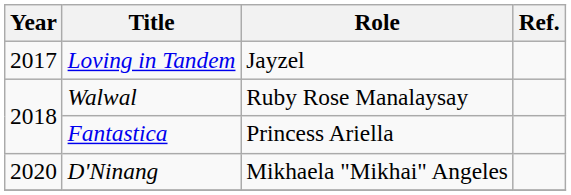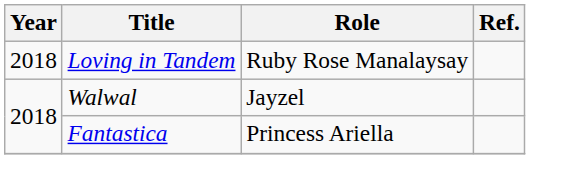 <table class="wikitable sortable">
 <tr>
 <th>Year</th>
 <th>Title</th>
 <th>Role</th>
 <th>Ref.</th>
 </tr>
 <tr>
-<td>2017</td>
+<td>2018</td>
 <td><em><a href='#'>Loving in Tandem</a></em></td>
-<td>Jayzel</td>
+<td>Ruby Rose Manalaysay</td>
 <td></td>
 </tr>
 <tr>
 <td rowspan=2>2018</td>
 <td><em>Walwal</em></td>
-<td>Ruby Rose Manalaysay</td>
+<td>Jayzel</td>
 <td></td>
 </tr>
 <tr>
 <td><em><a href='#'>Fantastica</a></em></td>
 <td>Princess Ariella</td>
 <td></td>
 </tr>
 <tr>
-<td>2020</td>
-<td><em>D'Ninang</em></td>
-<td>Mikhaela "Mikhai" Angeles</td>
-<td></td>
-</tr>
-<tr>
 </tr>
 </table>
